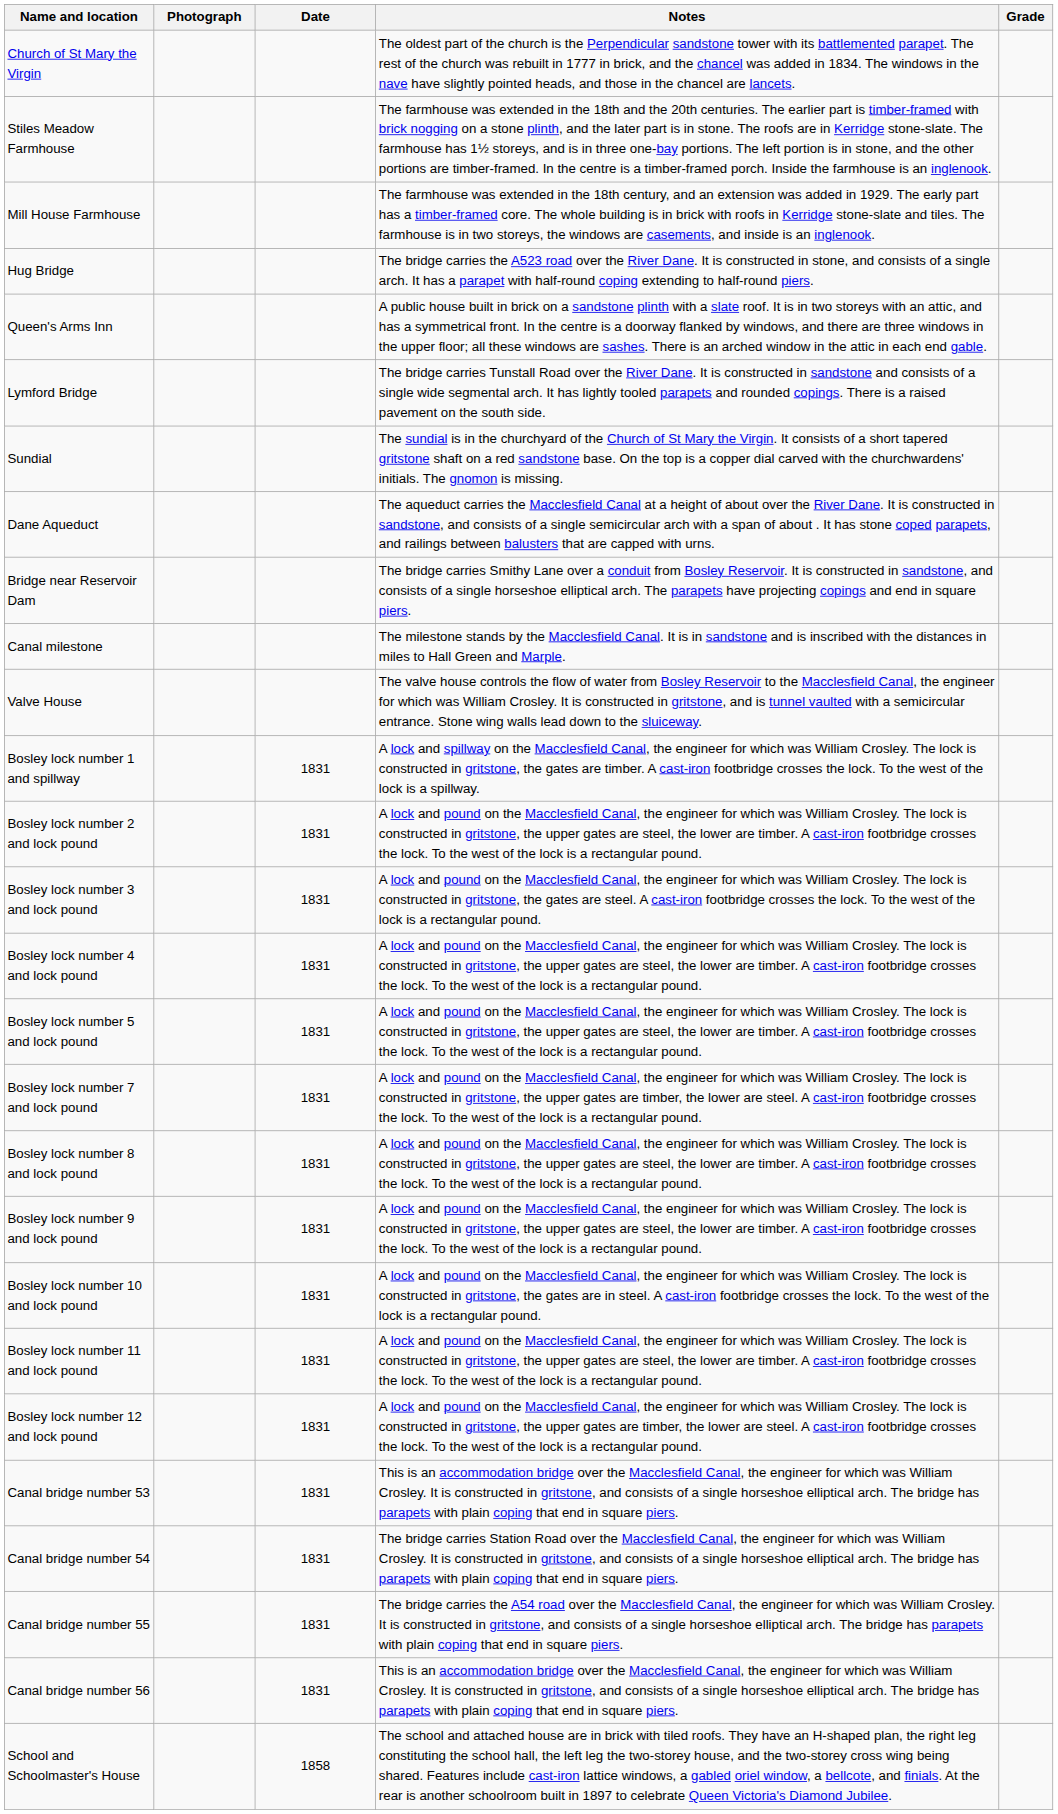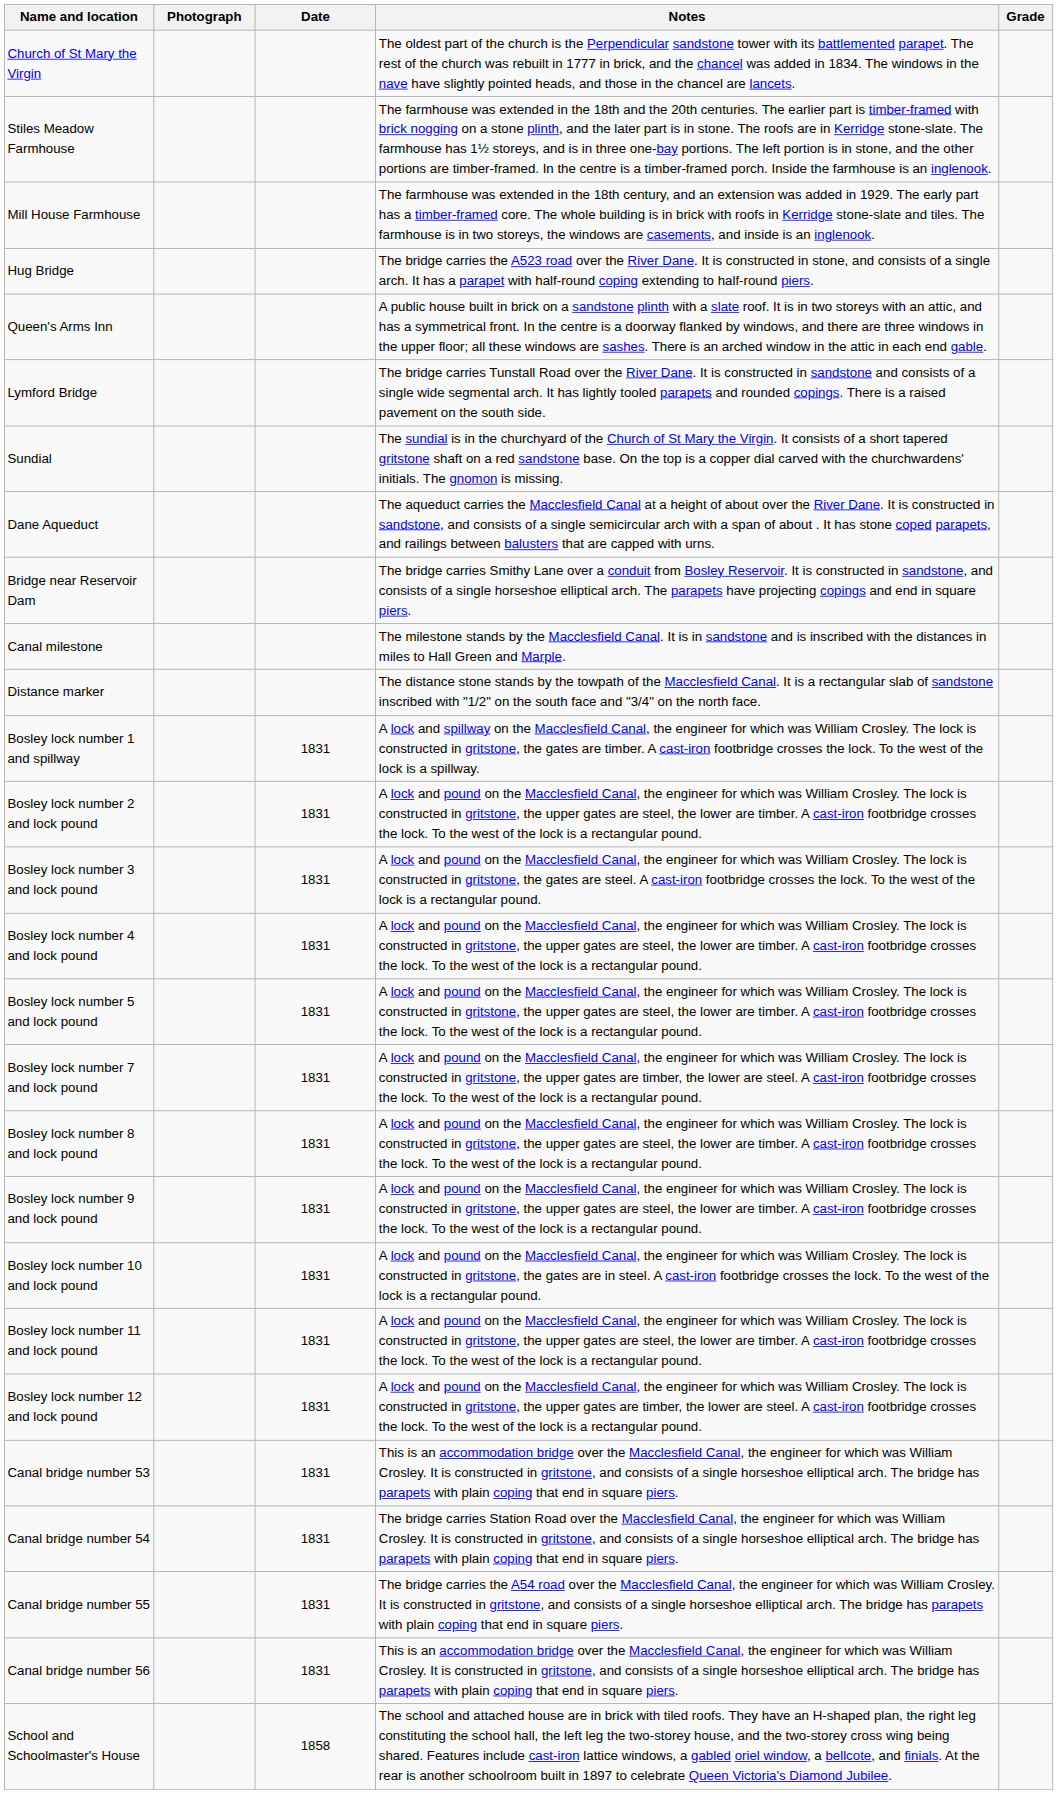 <table class="wikitable sortable plainrowheaders" style="width:100%;border:0px;text-align:left;line-height:150%;">
 <tr>
 <th scope="col" style="width:150px">Name and location</th>
 <th scope="col" style="width:100px" class="unsortable">Photograph</th>
 <th scope="col" style="width:120px">Date</th>
 <th scope="col" style="width:650px" class="unsortable">Notes</th>
 <th scope="col" style="width:50px">Grade</th>
 </tr>
 <tr>
 <td><a href='#'>Church of St Mary the Virgin</a><br><small></small></td>
 <td></td>
 <td align="center"></td>
 <td>The oldest part of the church is the <a href='#'>Perpendicular</a> <a href='#'>sandstone</a> tower with its <a href='#'>battlemented</a> <a href='#'>parapet</a>. The rest of the church was rebuilt in 1777 in brick, and the <a href='#'>chancel</a> was added in 1834. The windows in the <a href='#'>nave</a> have slightly pointed heads, and those in the chancel are <a href='#'>lancets</a>.</td>
 <td align="center" ></td>
 </tr>
 <tr>
 <td>Stiles Meadow Farmhouse<br><small></small></td>
 <td></td>
 <td align="center"></td>
 <td>The farmhouse was extended in the 18th and the 20th centuries. The earlier part is <a href='#'>timber-framed</a> with <a href='#'>brick nogging</a> on a stone <a href='#'>plinth</a>, and the later part is in stone. The roofs are in <a href='#'>Kerridge</a> stone-slate. The farmhouse has 1½ storeys, and is in three one-<a href='#'>bay</a> portions. The left portion is in stone, and the other portions are timber-framed. In the centre is a timber-framed porch. Inside the farmhouse is an <a href='#'>inglenook</a>.</td>
 <td align="center" ></td>
 </tr>
 <tr>
 <td>Mill House Farmhouse<br><small></small></td>
 <td></td>
 <td align="center"></td>
 <td>The farmhouse was extended in the 18th century, and an extension was added in 1929. The early part has a <a href='#'>timber-framed</a> core. The whole building is in brick with roofs in <a href='#'>Kerridge</a> stone-slate and tiles. The farmhouse is in two storeys, the windows are <a href='#'>casements</a>, and inside is an <a href='#'>inglenook</a>.</td>
 <td align="center" ></td>
 </tr>
 <tr>
 <td>Hug Bridge<br><small></small></td>
 <td></td>
 <td align="center"></td>
 <td>The bridge carries the <a href='#'>A523 road</a> over the <a href='#'>River Dane</a>. It is constructed in stone, and consists of a single arch. It has a <a href='#'>parapet</a> with half-round <a href='#'>coping</a> extending to half-round <a href='#'>piers</a>.</td>
 <td align="center" ></td>
 </tr>
 <tr>
 <td>Queen's Arms Inn<br><small></small></td>
 <td></td>
 <td align="center"></td>
 <td>A public house built in brick on a <a href='#'>sandstone</a> <a href='#'>plinth</a> with a <a href='#'>slate</a> roof. It is in two storeys with an attic, and has a symmetrical front. In the centre is a doorway flanked by windows, and there are three windows in the upper floor; all these windows are <a href='#'>sashes</a>. There is an arched window in the attic in each end <a href='#'>gable</a>.</td>
 <td align="center" ></td>
 </tr>
 <tr>
 <td>Lymford Bridge<br><small></small></td>
 <td></td>
 <td align="center"></td>
 <td>The bridge carries Tunstall Road over the <a href='#'>River Dane</a>. It is constructed in <a href='#'>sandstone</a> and consists of a single wide segmental arch. It has lightly tooled <a href='#'>parapets</a> and rounded <a href='#'>copings</a>. There is a raised pavement on the south side.</td>
 <td align="center" ></td>
 </tr>
 <tr>
 <td>Sundial<br><small></small></td>
 <td></td>
 <td align="center"></td>
 <td>The <a href='#'>sundial</a> is in the churchyard of the <a href='#'>Church of St Mary the Virgin</a>. It consists of a short tapered <a href='#'>gritstone</a> shaft on a red <a href='#'>sandstone</a> base. On the top is a copper dial carved with the churchwardens' initials. The <a href='#'>gnomon</a> is missing.</td>
 <td align="center" ></td>
 </tr>
 <tr>
 <td>Dane Aqueduct<br><small></small></td>
 <td></td>
 <td align="center"></td>
 <td>The aqueduct carries the <a href='#'>Macclesfield Canal</a> at a height of about  over the <a href='#'>River Dane</a>. It is constructed in <a href='#'>sandstone</a>, and consists of a single semicircular arch with a span of about . It has stone <a href='#'>coped</a> <a href='#'>parapets</a>, and railings between <a href='#'>balusters</a> that are capped with urns.</td>
 <td align="center" ></td>
 </tr>
 <tr>
 <td>Bridge near Reservoir Dam<br><small></small></td>
 <td></td>
 <td align="center"></td>
 <td>The bridge carries Smithy Lane over a <a href='#'>conduit</a> from <a href='#'>Bosley Reservoir</a>. It is constructed in <a href='#'>sandstone</a>, and consists of a single horseshoe elliptical arch. The <a href='#'>parapets</a> have projecting <a href='#'>copings</a> and end in square <a href='#'>piers</a>.</td>
 <td align="center" ></td>
 </tr>
 <tr>
 <td>Canal milestone<br><small></small></td>
 <td></td>
 <td align="center"></td>
 <td>The milestone stands by the <a href='#'>Macclesfield Canal</a>. It is in <a href='#'>sandstone</a> and is inscribed with the distances in miles to Hall Green and <a href='#'>Marple</a>.</td>
 <td align="center" ></td>
 </tr>
 <tr>
-<td>Valve House<br><small></small></td>
+<td>Distance marker<br><small></small></td>
 <td></td>
 <td align="center"></td>
-<td>The valve house controls the flow of water from <a href='#'>Bosley Reservoir</a> to the <a href='#'>Macclesfield Canal</a>, the engineer for which was William Crosley. It is constructed in <a href='#'>gritstone</a>, and is <a href='#'>tunnel vaulted</a> with a semicircular entrance. Stone wing walls lead down to the <a href='#'>sluiceway</a>.</td>
+<td>The distance stone stands by the towpath of the <a href='#'>Macclesfield Canal</a>. It is a rectangular slab of <a href='#'>sandstone</a> inscribed with "1/2" on the south face and "3/4" on the north face.</td>
 <td align="center" ></td>
 </tr>
 <tr>
 <td>Bosley lock number 1 and spillway<br><small></small></td>
 <td></td>
 <td align="center">1831</td>
 <td>A <a href='#'>lock</a> and <a href='#'>spillway</a> on the <a href='#'>Macclesfield Canal</a>, the engineer for which was William Crosley. The lock is constructed in <a href='#'>gritstone</a>, the gates are timber. A <a href='#'>cast-iron</a> footbridge crosses the lock. To the west of the lock is a spillway.</td>
 <td align="center" ></td>
 </tr>
 <tr>
 <td>Bosley lock number 2 and lock pound<br><small></small></td>
 <td></td>
 <td align="center">1831</td>
 <td>A <a href='#'>lock</a> and <a href='#'>pound</a> on the <a href='#'>Macclesfield Canal</a>, the engineer for which was William Crosley. The lock is constructed in <a href='#'>gritstone</a>, the upper gates are steel, the lower are timber. A <a href='#'>cast-iron</a> footbridge crosses the lock. To the west of the lock is a rectangular pound.</td>
 <td align="center" ></td>
 </tr>
 <tr>
 <td>Bosley lock number 3 and lock pound<br><small></small></td>
 <td></td>
 <td align="center">1831</td>
 <td>A <a href='#'>lock</a> and <a href='#'>pound</a> on the <a href='#'>Macclesfield Canal</a>, the engineer for which was William Crosley. The lock is constructed in <a href='#'>gritstone</a>, the gates are steel. A <a href='#'>cast-iron</a> footbridge crosses the lock. To the west of the lock is a rectangular pound.</td>
 <td align="center" ></td>
 </tr>
 <tr>
 <td>Bosley lock number 4 and lock pound<br><small></small></td>
 <td></td>
 <td align="center">1831</td>
 <td>A <a href='#'>lock</a> and <a href='#'>pound</a> on the <a href='#'>Macclesfield Canal</a>, the engineer for which was William Crosley. The lock is constructed in <a href='#'>gritstone</a>, the upper gates are steel, the lower are timber. A <a href='#'>cast-iron</a> footbridge crosses the lock. To the west of the lock is a rectangular pound.</td>
 <td align="center" ></td>
 </tr>
 <tr>
 <td>Bosley lock number 5 and lock pound<br><small></small></td>
 <td></td>
 <td align="center">1831</td>
 <td>A <a href='#'>lock</a> and <a href='#'>pound</a> on the <a href='#'>Macclesfield Canal</a>, the engineer for which was William Crosley. The lock is constructed in <a href='#'>gritstone</a>, the upper gates are steel, the lower are timber. A <a href='#'>cast-iron</a> footbridge crosses the lock. To the west of the lock is a rectangular pound.</td>
 <td align="center" ></td>
 </tr>
 <tr>
 <td>Bosley lock number 7 and lock pound<br><small></small></td>
 <td></td>
 <td align="center">1831</td>
 <td>A <a href='#'>lock</a> and <a href='#'>pound</a> on the <a href='#'>Macclesfield Canal</a>, the engineer for which was William Crosley. The lock is constructed in <a href='#'>gritstone</a>, the upper gates are timber, the lower are steel. A <a href='#'>cast-iron</a> footbridge crosses the lock. To the west of the lock is a rectangular pound.</td>
 <td align="center" ></td>
 </tr>
 <tr>
 <td>Bosley lock number 8 and lock pound<br><small></small></td>
 <td></td>
 <td align="center">1831</td>
 <td>A <a href='#'>lock</a> and <a href='#'>pound</a> on the <a href='#'>Macclesfield Canal</a>, the engineer for which was William Crosley. The lock is constructed in <a href='#'>gritstone</a>, the upper gates are steel, the lower are timber. A <a href='#'>cast-iron</a> footbridge crosses the lock. To the west of the lock is a rectangular pound.</td>
 <td align="center" ></td>
 </tr>
 <tr>
 <td>Bosley lock number 9 and lock pound<br><small></small></td>
 <td></td>
 <td align="center">1831</td>
 <td>A <a href='#'>lock</a> and <a href='#'>pound</a> on the <a href='#'>Macclesfield Canal</a>, the engineer for which was William Crosley. The lock is constructed in <a href='#'>gritstone</a>, the upper gates are steel, the lower are timber. A <a href='#'>cast-iron</a> footbridge crosses the lock. To the west of the lock is a rectangular pound.</td>
 <td align="center" ></td>
 </tr>
 <tr>
 <td>Bosley lock number 10 and lock pound<br><small></small></td>
 <td></td>
 <td align="center">1831</td>
 <td>A <a href='#'>lock</a> and <a href='#'>pound</a> on the <a href='#'>Macclesfield Canal</a>, the engineer for which was William Crosley. The lock is constructed in <a href='#'>gritstone</a>, the gates are in steel. A <a href='#'>cast-iron</a> footbridge crosses the lock. To the west of the lock is a rectangular pound.</td>
 <td align="center" ></td>
 </tr>
 <tr>
 <td>Bosley lock number 11 and lock pound<br><small></small></td>
 <td></td>
 <td align="center">1831</td>
 <td>A <a href='#'>lock</a> and <a href='#'>pound</a> on the <a href='#'>Macclesfield Canal</a>, the engineer for which was William Crosley. The lock is constructed in <a href='#'>gritstone</a>, the upper gates are steel, the lower are timber. A <a href='#'>cast-iron</a> footbridge crosses the lock. To the west of the lock is a rectangular pound.</td>
 <td align="center" ></td>
 </tr>
 <tr>
 <td>Bosley lock number 12 and lock pound<br><small></small></td>
 <td></td>
 <td align="center">1831</td>
 <td>A <a href='#'>lock</a> and <a href='#'>pound</a> on the <a href='#'>Macclesfield Canal</a>, the engineer for which was William Crosley. The lock is constructed in <a href='#'>gritstone</a>, the upper gates are timber, the lower are steel. A <a href='#'>cast-iron</a> footbridge crosses the lock. To the west of the lock is a rectangular pound.</td>
 <td align="center" ></td>
 </tr>
 <tr>
 <td>Canal bridge number 53<br><small></small></td>
 <td></td>
 <td align="center">1831</td>
 <td>This is an <a href='#'>accommodation bridge</a> over the <a href='#'>Macclesfield Canal</a>, the engineer for which was William Crosley. It is constructed in <a href='#'>gritstone</a>, and consists of a single horseshoe elliptical arch. The bridge has <a href='#'>parapets</a> with plain <a href='#'>coping</a> that end in square <a href='#'>piers</a>.</td>
 <td align="center" ></td>
 </tr>
 <tr>
 <td>Canal bridge number 54<br><small></small></td>
 <td></td>
 <td align="center">1831</td>
 <td>The bridge carries Station Road over the <a href='#'>Macclesfield Canal</a>, the engineer for which was William Crosley. It is constructed in <a href='#'>gritstone</a>, and consists of a single horseshoe elliptical arch. The bridge has <a href='#'>parapets</a> with plain <a href='#'>coping</a> that end in square <a href='#'>piers</a>.</td>
 <td align="center" ></td>
 </tr>
 <tr>
 <td>Canal bridge number 55<br><small></small></td>
 <td></td>
 <td align="center">1831</td>
 <td>The bridge carries the <a href='#'>A54 road</a> over the <a href='#'>Macclesfield Canal</a>, the engineer for which was William Crosley. It is constructed in <a href='#'>gritstone</a>, and consists of a single horseshoe elliptical arch. The bridge has <a href='#'>parapets</a> with plain <a href='#'>coping</a> that end in square <a href='#'>piers</a>.</td>
 <td align="center" ></td>
 </tr>
 <tr>
 <td>Canal bridge number 56<br><small></small></td>
 <td></td>
 <td align="center">1831</td>
 <td>This is an <a href='#'>accommodation bridge</a> over the <a href='#'>Macclesfield Canal</a>, the engineer for which was William Crosley. It is constructed in <a href='#'>gritstone</a>, and consists of a single horseshoe elliptical arch. The bridge has <a href='#'>parapets</a> with plain <a href='#'>coping</a> that end in square <a href='#'>piers</a>.</td>
 <td align="center" ></td>
 </tr>
 <tr>
 <td>School and Schoolmaster's House<br><small></small></td>
 <td></td>
 <td align="center">1858</td>
 <td>The school and attached house are in brick with tiled roofs. They have an H-shaped plan, the right leg constituting the school hall, the left leg the two-storey house, and the two-storey cross wing being shared. Features include <a href='#'>cast-iron</a> lattice windows, a <a href='#'>gabled</a> <a href='#'>oriel window</a>, a <a href='#'>bellcote</a>, and <a href='#'>finials</a>. At the rear is another schoolroom built in 1897 to celebrate <a href='#'>Queen Victoria's Diamond Jubilee</a>.</td>
 <td align="center" ></td>
 </tr>
 <tr>
 </tr>
 </table>
